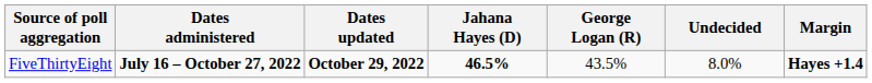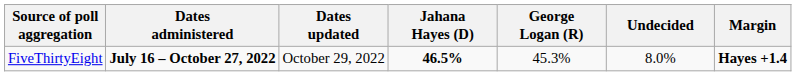 <table class="wikitable sortable" style="text-align:center;font-size:90%;line-height:17px">
 <tr>
 <th>Source of poll<br>aggregation</th>
 <th>Dates<br>administered</th>
 <th>Dates<br>updated</th>
 <th style="width:100px;">Jahana<br>Hayes (D)</th>
 <th style="width:100px;">George<br>Logan (R)</th>
 <th style="width:100px;">Undecided<br></th>
 <th>Margin</th>
 </tr>
 <tr>
 <td><a href='#'>FiveThirtyEight</a></td>
 <td><strong>July 16 – October 27, 2022</strong></td>
-<td><strong>October 29, 2022</strong></td>
+<td>October 29, 2022</td>
 <td><strong>46.5%</strong></td>
-<td>43.5%</td>
+<td>45.3%</td>
 <td>8.0%</td>
 <td><strong>Hayes +1.4</strong></td>
 </tr>
 </table>
